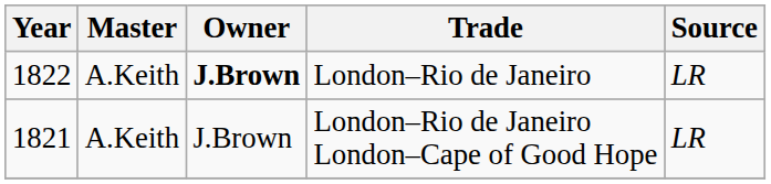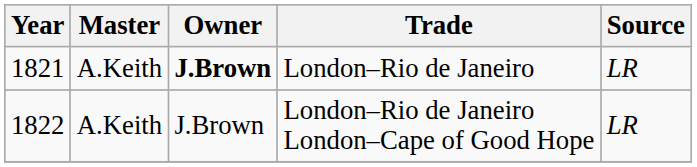 <table class=" wikitable">
 <tr>
 <th>Year</th>
 <th>Master</th>
 <th>Owner</th>
 <th>Trade</th>
 <th>Source</th>
 </tr>
 <tr>
-<td>1822</td>
+<td>1821</td>
 <td>A.Keith</td>
 <td><strong>J.Brown</strong></td>
 <td>London–Rio de Janeiro</td>
 <td><em>LR</em></td>
 </tr>
 <tr>
-<td>1821</td>
+<td>1822</td>
 <td>A.Keith</td>
 <td>J.Brown</td>
 <td>London–Rio de Janeiro<br>London–Cape of Good Hope</td>
 <td><em>LR</em></td>
 </tr>
 <tr>
 </tr>
 </table>
